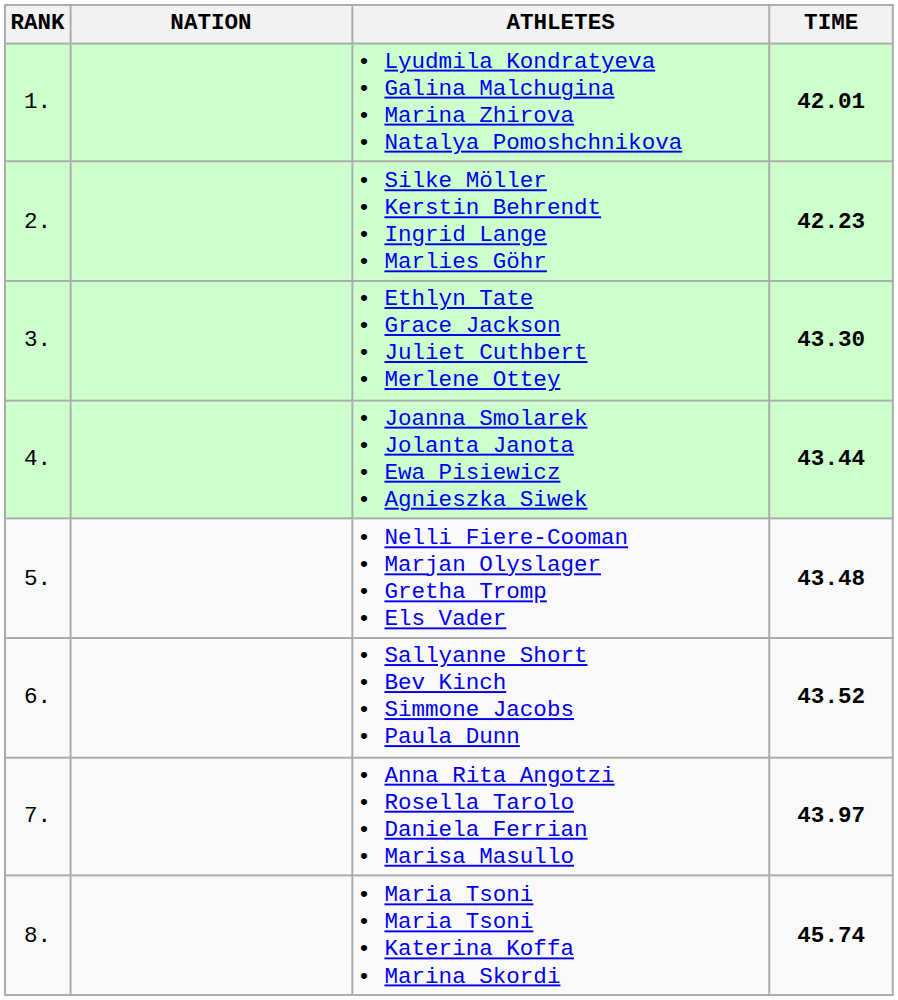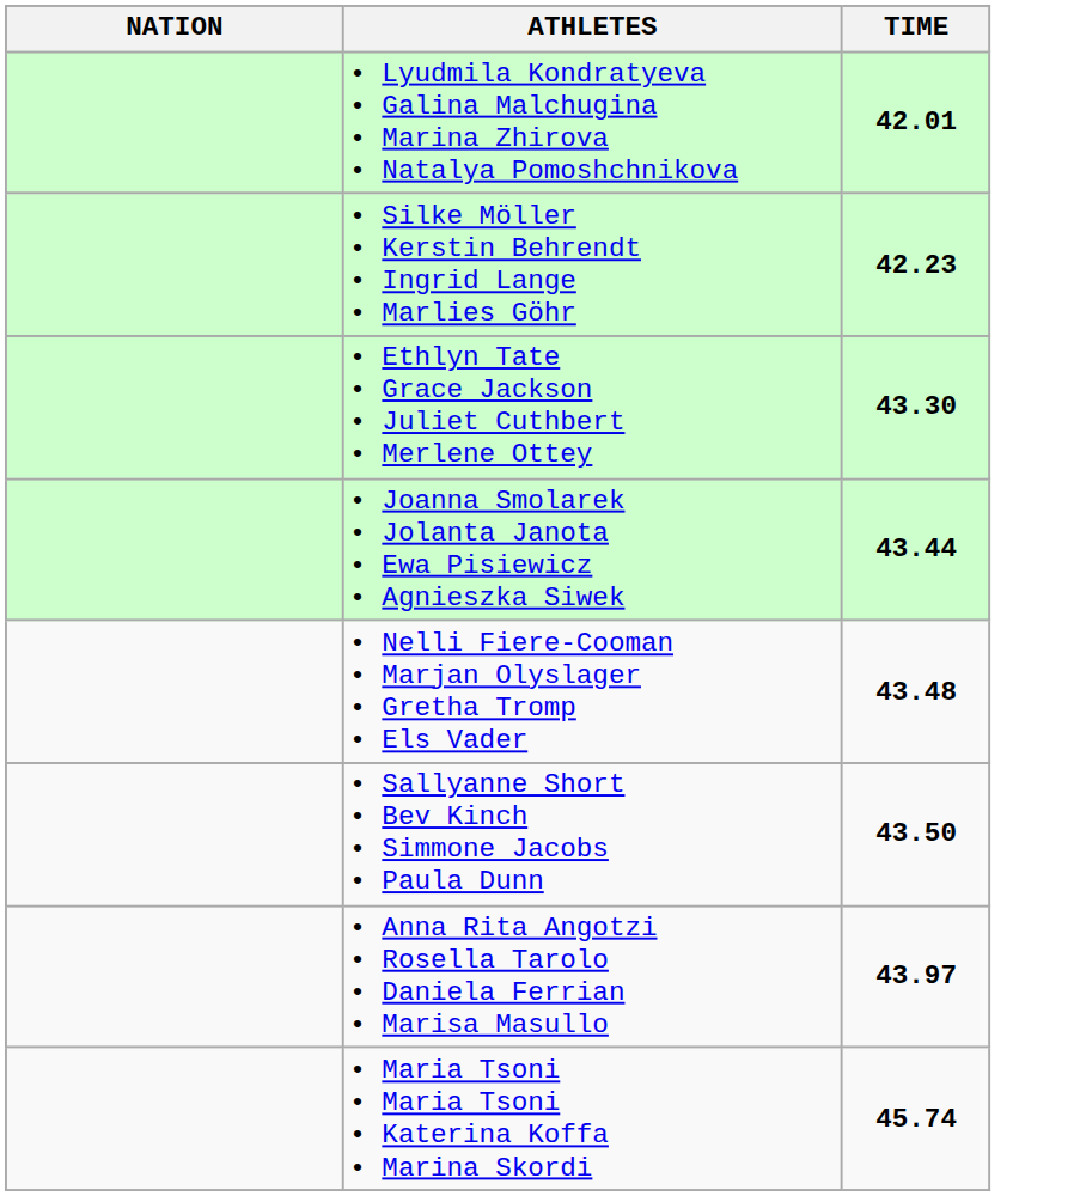 <table class="wikitable" style="border-collapse: collapse; font-size: 90%;">
 <tr>
-<th>RANK</th>
 <th style="width: 12em">NATION</th>
 <th style="width: 18em">ATHLETES</th>
 <th style="width: 5em">TIME</th>
 </tr>
 <tr style="background:#ccffcc;">
-<td align="center">1.</td>
 <td align="center"></td>
 <td>• <a href='#'>Lyudmila Kondratyeva</a><br>• <a href='#'>Galina Malchugina</a><br>• <a href='#'>Marina Zhirova</a><br>• <a href='#'>Natalya Pomoshchnikova</a></td>
 <td align="center"><strong>42.01</strong></td>
 </tr>
 <tr style="background:#ccffcc;">
-<td align="center">2.</td>
 <td align="center"></td>
 <td>• <a href='#'>Silke Möller</a><br>• <a href='#'>Kerstin Behrendt</a><br>• <a href='#'>Ingrid Lange</a><br>• <a href='#'>Marlies Göhr</a></td>
 <td align="center"><strong>42.23</strong></td>
 </tr>
 <tr style="background:#ccffcc;">
-<td align="center">3.</td>
 <td align="center"></td>
 <td>• <a href='#'>Ethlyn Tate</a><br>• <a href='#'>Grace Jackson</a><br>• <a href='#'>Juliet Cuthbert</a><br>• <a href='#'>Merlene Ottey</a></td>
 <td align="center"><strong>43.30</strong></td>
 </tr>
 <tr style="background:#ccffcc;">
-<td align="center">4.</td>
 <td align="center"></td>
 <td>• <a href='#'>Joanna Smolarek</a><br>• <a href='#'>Jolanta Janota</a><br>• <a href='#'>Ewa Pisiewicz</a><br>• <a href='#'>Agnieszka Siwek</a></td>
 <td align="center"><strong>43.44</strong></td>
 </tr>
 <tr>
-<td align="center">5.</td>
 <td align="center"></td>
 <td>• <a href='#'>Nelli Fiere-Cooman</a><br>• <a href='#'>Marjan Olyslager</a><br>• <a href='#'>Gretha Tromp</a><br>• <a href='#'>Els Vader</a></td>
 <td align="center"><strong>43.48</strong></td>
 </tr>
 <tr>
-<td align="center">6.</td>
 <td align="center"></td>
 <td>• <a href='#'>Sallyanne Short</a><br>• <a href='#'>Bev Kinch</a><br>• <a href='#'>Simmone Jacobs</a><br>• <a href='#'>Paula Dunn</a></td>
-<td align="center"><strong>43.52</strong></td>
+<td align="center"><strong>43.50</strong></td>
 </tr>
 <tr>
-<td align="center">7.</td>
 <td align="center"></td>
 <td>• <a href='#'>Anna Rita Angotzi</a><br>• <a href='#'>Rosella Tarolo</a><br>• <a href='#'>Daniela Ferrian</a><br>• <a href='#'>Marisa Masullo</a></td>
 <td align="center"><strong>43.97</strong></td>
 </tr>
 <tr>
-<td align="center">8.</td>
 <td align="center"></td>
 <td>• <a href='#'>Maria Tsoni</a><br>• <a href='#'>Maria Tsoni</a><br>• <a href='#'>Katerina Koffa</a><br>• <a href='#'>Marina Skordi</a></td>
 <td align="center"><strong>45.74</strong></td>
 </tr>
 </table>
